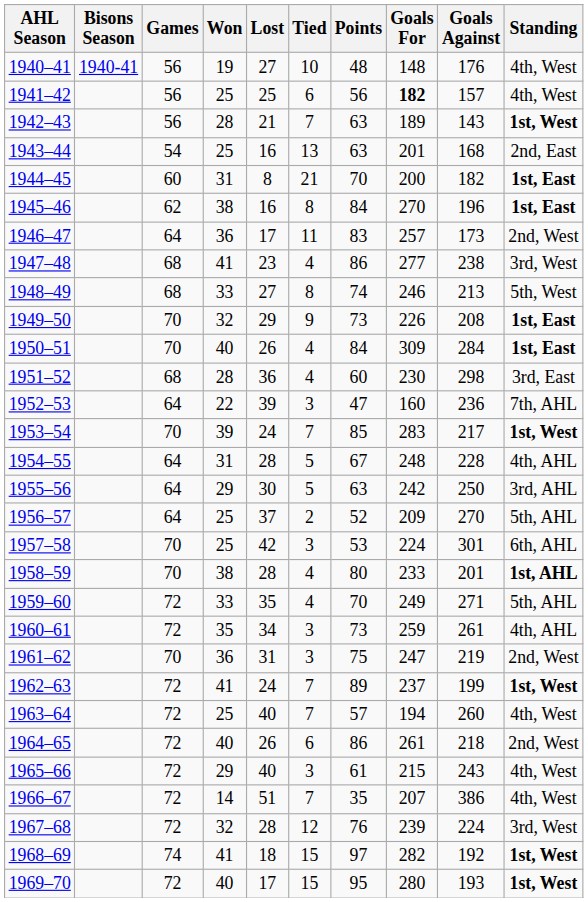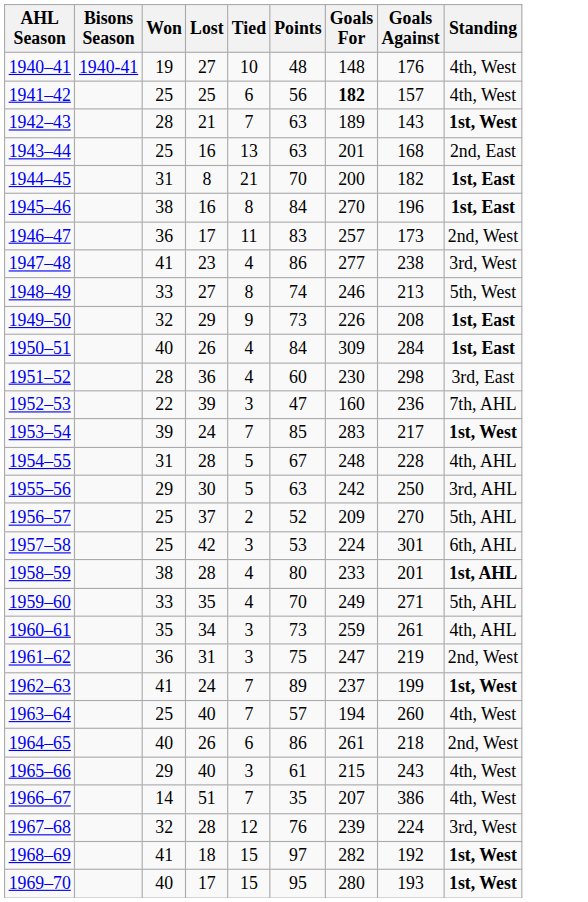 <table class="wikitable" style="text-align:center">
 <tr>
 <th>AHL<br>Season</th>
 <th>Bisons<br>Season</th>
-<th>Games</th>
 <th>Won</th>
 <th>Lost</th>
 <th>Tied</th>
 <th>Points</th>
 <th>Goals<br>For</th>
 <th>Goals<br>Against</th>
 <th>Standing</th>
 </tr>
 <tr>
 <td><a href='#'>1940–41</a></td>
 <td><a href='#'>1940-41</a></td>
-<td>56</td>
 <td>19</td>
 <td>27</td>
 <td>10</td>
 <td>48</td>
 <td>148</td>
 <td>176</td>
 <td>4th, West</td>
 </tr>
 <tr>
 <td><a href='#'>1941–42</a></td>
 <td></td>
-<td>56</td>
 <td>25</td>
 <td>25</td>
 <td>6</td>
 <td>56</td>
 <td><strong>182</strong></td>
 <td>157</td>
 <td>4th, West</td>
 </tr>
 <tr>
 <td><a href='#'>1942–43</a></td>
 <td></td>
-<td>56</td>
 <td>28</td>
 <td>21</td>
 <td>7</td>
 <td>63</td>
 <td>189</td>
 <td>143</td>
 <td><strong>1st, West</strong></td>
 </tr>
 <tr>
 <td><a href='#'>1943–44</a></td>
 <td></td>
-<td>54</td>
 <td>25</td>
 <td>16</td>
 <td>13</td>
 <td>63</td>
 <td>201</td>
 <td>168</td>
 <td>2nd, East</td>
 </tr>
 <tr>
 <td><a href='#'>1944–45</a></td>
 <td></td>
-<td>60</td>
 <td>31</td>
 <td>8</td>
 <td>21</td>
 <td>70</td>
 <td>200</td>
 <td>182</td>
 <td><strong>1st, East</strong></td>
 </tr>
 <tr>
 <td><a href='#'>1945–46</a></td>
 <td></td>
-<td>62</td>
 <td>38</td>
 <td>16</td>
 <td>8</td>
 <td>84</td>
 <td>270</td>
 <td>196</td>
 <td><strong>1st, East</strong></td>
 </tr>
 <tr>
 <td><a href='#'>1946–47</a></td>
 <td></td>
-<td>64</td>
 <td>36</td>
 <td>17</td>
 <td>11</td>
 <td>83</td>
 <td>257</td>
 <td>173</td>
 <td>2nd, West</td>
 </tr>
 <tr>
 <td><a href='#'>1947–48</a></td>
 <td></td>
-<td>68</td>
 <td>41</td>
 <td>23</td>
 <td>4</td>
 <td>86</td>
 <td>277</td>
 <td>238</td>
 <td>3rd, West</td>
 </tr>
 <tr>
 <td><a href='#'>1948–49</a></td>
 <td></td>
-<td>68</td>
 <td>33</td>
 <td>27</td>
 <td>8</td>
 <td>74</td>
 <td>246</td>
 <td>213</td>
 <td>5th, West</td>
 </tr>
 <tr>
 <td><a href='#'>1949–50</a></td>
 <td></td>
-<td>70</td>
 <td>32</td>
 <td>29</td>
 <td>9</td>
 <td>73</td>
 <td>226</td>
 <td>208</td>
 <td><strong>1st, East</strong></td>
 </tr>
 <tr>
 <td><a href='#'>1950–51</a></td>
 <td></td>
-<td>70</td>
 <td>40</td>
 <td>26</td>
 <td>4</td>
 <td>84</td>
 <td>309</td>
 <td>284</td>
 <td><strong>1st, East</strong></td>
 </tr>
 <tr>
 <td><a href='#'>1951–52</a></td>
 <td></td>
-<td>68</td>
 <td>28</td>
 <td>36</td>
 <td>4</td>
 <td>60</td>
 <td>230</td>
 <td>298</td>
 <td>3rd, East</td>
 </tr>
 <tr>
 <td><a href='#'>1952–53</a></td>
 <td></td>
-<td>64</td>
 <td>22</td>
 <td>39</td>
 <td>3</td>
 <td>47</td>
 <td>160</td>
 <td>236</td>
 <td>7th, AHL</td>
 </tr>
 <tr>
 <td><a href='#'>1953–54</a></td>
 <td></td>
-<td>70</td>
 <td>39</td>
 <td>24</td>
 <td>7</td>
 <td>85</td>
 <td>283</td>
 <td>217</td>
 <td><strong>1st, West</strong></td>
 </tr>
 <tr>
 <td><a href='#'>1954–55</a></td>
 <td></td>
-<td>64</td>
 <td>31</td>
 <td>28</td>
 <td>5</td>
 <td>67</td>
 <td>248</td>
 <td>228</td>
 <td>4th, AHL</td>
 </tr>
 <tr>
 <td><a href='#'>1955–56</a></td>
 <td></td>
-<td>64</td>
 <td>29</td>
 <td>30</td>
 <td>5</td>
 <td>63</td>
 <td>242</td>
 <td>250</td>
 <td>3rd, AHL</td>
 </tr>
 <tr>
 <td><a href='#'>1956–57</a></td>
 <td></td>
-<td>64</td>
 <td>25</td>
 <td>37</td>
 <td>2</td>
 <td>52</td>
 <td>209</td>
 <td>270</td>
 <td>5th, AHL</td>
 </tr>
 <tr>
 <td><a href='#'>1957–58</a></td>
 <td></td>
-<td>70</td>
 <td>25</td>
 <td>42</td>
 <td>3</td>
 <td>53</td>
 <td>224</td>
 <td>301</td>
 <td>6th, AHL</td>
 </tr>
 <tr>
 <td><a href='#'>1958–59</a></td>
 <td></td>
-<td>70</td>
 <td>38</td>
 <td>28</td>
 <td>4</td>
 <td>80</td>
 <td>233</td>
 <td>201</td>
 <td><strong>1st, AHL</strong></td>
 </tr>
 <tr>
 <td><a href='#'>1959–60</a></td>
 <td></td>
-<td>72</td>
 <td>33</td>
 <td>35</td>
 <td>4</td>
 <td>70</td>
 <td>249</td>
 <td>271</td>
 <td>5th, AHL</td>
 </tr>
 <tr>
 <td><a href='#'>1960–61</a></td>
 <td></td>
-<td>72</td>
 <td>35</td>
 <td>34</td>
 <td>3</td>
 <td>73</td>
 <td>259</td>
 <td>261</td>
 <td>4th, AHL</td>
 </tr>
 <tr>
 <td><a href='#'>1961–62</a></td>
 <td></td>
-<td>70</td>
 <td>36</td>
 <td>31</td>
 <td>3</td>
 <td>75</td>
 <td>247</td>
 <td>219</td>
 <td>2nd, West</td>
 </tr>
 <tr>
 <td><a href='#'>1962–63</a></td>
 <td></td>
-<td>72</td>
 <td>41</td>
 <td>24</td>
 <td>7</td>
 <td>89</td>
 <td>237</td>
 <td>199</td>
 <td><strong>1st, West</strong></td>
 </tr>
 <tr>
 <td><a href='#'>1963–64</a></td>
 <td></td>
-<td>72</td>
 <td>25</td>
 <td>40</td>
 <td>7</td>
 <td>57</td>
 <td>194</td>
 <td>260</td>
 <td>4th, West</td>
 </tr>
 <tr>
 <td><a href='#'>1964–65</a></td>
 <td></td>
-<td>72</td>
 <td>40</td>
 <td>26</td>
 <td>6</td>
 <td>86</td>
 <td>261</td>
 <td>218</td>
 <td>2nd, West</td>
 </tr>
 <tr>
 <td><a href='#'>1965–66</a></td>
 <td></td>
-<td>72</td>
 <td>29</td>
 <td>40</td>
 <td>3</td>
 <td>61</td>
 <td>215</td>
 <td>243</td>
 <td>4th, West</td>
 </tr>
 <tr>
 <td><a href='#'>1966–67</a></td>
 <td></td>
-<td>72</td>
 <td>14</td>
 <td>51</td>
 <td>7</td>
 <td>35</td>
 <td>207</td>
 <td>386</td>
 <td>4th, West</td>
 </tr>
 <tr>
 <td><a href='#'>1967–68</a></td>
 <td></td>
-<td>72</td>
 <td>32</td>
 <td>28</td>
 <td>12</td>
 <td>76</td>
 <td>239</td>
 <td>224</td>
 <td>3rd, West</td>
 </tr>
 <tr>
 <td><a href='#'>1968–69</a></td>
 <td></td>
-<td>74</td>
 <td>41</td>
 <td>18</td>
 <td>15</td>
 <td>97</td>
 <td>282</td>
 <td>192</td>
 <td><strong>1st, West</strong></td>
 </tr>
 <tr>
 <td><a href='#'>1969–70</a></td>
 <td></td>
-<td>72</td>
 <td>40</td>
 <td>17</td>
 <td>15</td>
 <td>95</td>
 <td>280</td>
 <td>193</td>
 <td><strong>1st, West</strong></td>
 </tr>
 </table>
